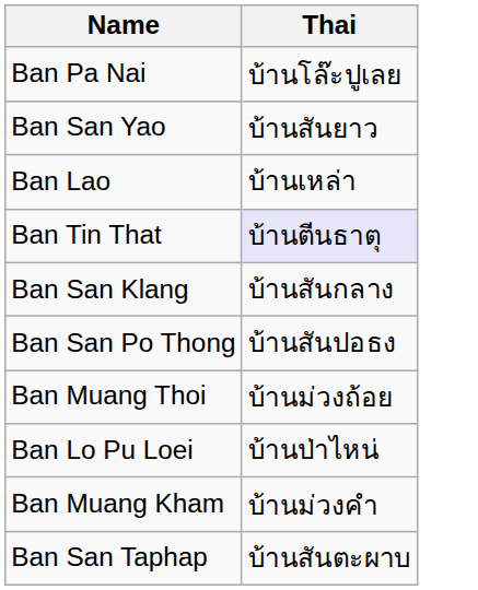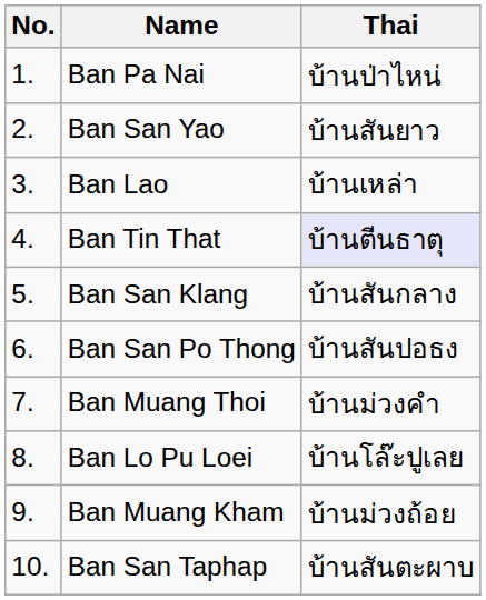 <table class="wikitable sortable">
 <tr>
+<th>No.</th>
 <th>Name</th>
 <th>Thai</th>
 </tr>
 <tr>
+<td>1.</td>
 <td>Ban Pa Nai</td>
-<td>บ้านโล๊ะปูเลย</td>
+<td>บ้านป่าไหน่</td>
 </tr>
 <tr>
+<td>2.</td>
 <td>Ban San Yao</td>
 <td>บ้านสันยาว</td>
 </tr>
 <tr>
+<td>3.</td>
 <td>Ban Lao</td>
 <td>บ้านเหล่า</td>
 </tr>
 <tr>
+<td>4.</td>
 <td>Ban Tin That</td>
 <td style="background: lavender;">บ้านตีนธาตุ</td>
 </tr>
 <tr>
+<td>5.</td>
 <td>Ban San Klang</td>
 <td>บ้านสันกลาง</td>
 </tr>
 <tr>
+<td>6.</td>
 <td>Ban San Po Thong</td>
 <td>บ้านสันปอธง</td>
 </tr>
 <tr>
+<td>7.</td>
 <td>Ban Muang Thoi</td>
+<td>บ้านม่วงคำ</td>
+</tr>
+<tr>
+<td>8.</td>
+<td>Ban Lo Pu Loei</td>
+<td>บ้านโล๊ะปูเลย</td>
+</tr>
+<tr>
+<td>9.</td>
+<td>Ban Muang Kham</td>
 <td>บ้านม่วงถ้อย</td>
 </tr>
 <tr>
-<td>Ban Lo Pu Loei</td>
-<td>บ้านป่าไหน่</td>
-</tr>
-<tr>
-<td>Ban Muang Kham</td>
-<td>บ้านม่วงคำ</td>
-</tr>
-<tr>
+<td>10.</td>
 <td>Ban San Taphap</td>
 <td>บ้านสันตะผาบ</td>
 </tr>
 </table>
